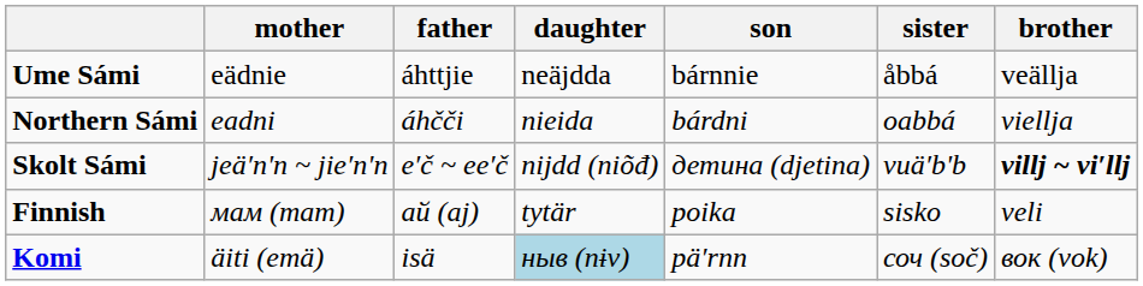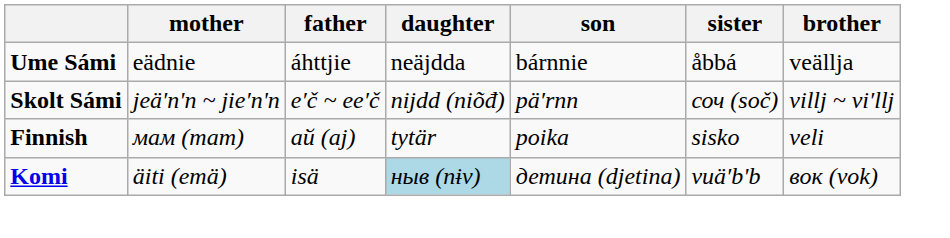 <table class="wikitable">
 <tr>
 <th></th>
 <th>mother</th>
 <th>father</th>
 <th>daughter</th>
 <th>son</th>
 <th>sister</th>
 <th>brother</th>
 </tr>
 <tr>
 <td><strong>Ume Sámi</strong></td>
 <td>eädnie</td>
 <td>áhttjie</td>
 <td>neäjdda</td>
 <td>bárnnie</td>
 <td>åbbá</td>
 <td>veällja</td>
 </tr>
 <tr>
-<td><strong>Northern Sámi</strong></td>
-<td><em>eadni</em></td>
-<td><em>áhčči</em></td>
-<td><em>nieida</em></td>
-<td><em>bárdni</em></td>
-<td><em>oabbá</em></td>
-<td><em>viellja</em></td>
-</tr>
-<tr>
 <td><strong>Skolt Sámi</strong></td>
 <td><em>jeä′n'n ~ jie′n'n</em></td>
 <td><em>e′č ~ ee′č</em></td>
 <td><em>nijdd (niõđ)</em></td>
-<td><em>детина</em> <em>(djetina)</em></td>
-<td><em>vuä′b'b</em></td>
-<td><strong><em>villj ~ vi′llj</em></strong></td>
+<td><em>pä′rnn</em></td>
+<td><em>соч (soč)</em></td>
+<td><em>villj ~ vi′llj</em></td>
 </tr>
 <tr>
 <td><strong>Finnish</strong></td>
 <td><em>мам (mam)</em></td>
 <td><em>ай (aj)</em></td>
 <td><em>tytär</em></td>
 <td><em>poika</em></td>
 <td><em>sisko</em></td>
 <td><em>veli</em></td>
 </tr>
 <tr>
 <td><strong><a href='#'>Komi</a></strong></td>
 <td><em>äiti (emä)</em></td>
 <td><em>isä</em></td>
 <td style="background: lightblue;"><em>ныв (nɨv)</em></td>
-<td><em>pä′rnn</em></td>
-<td><em>соч (soč)</em></td>
+<td><em>детина</em> <em>(djetina)</em></td>
+<td><em>vuä′b'b</em></td>
 <td><em>вок (vok)</em></td>
 </tr>
 </table>
